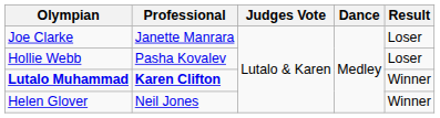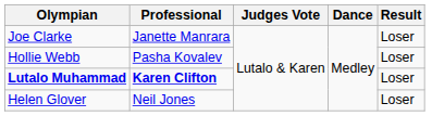 <table class="wikitable">
 <tr>
 <th>Olympian</th>
 <th>Professional</th>
 <th>Judges Vote</th>
 <th>Dance</th>
 <th>Result</th>
 </tr>
 <tr>
 <td><a href='#'>Joe Clarke</a></td>
 <td><a href='#'>Janette Manrara</a></td>
 <td rowspan=4>Lutalo & Karen</td>
 <td rowspan=4>Medley</td>
 <td>Loser</td>
 </tr>
 <tr>
 <td><a href='#'>Hollie Webb</a></td>
 <td><a href='#'>Pasha Kovalev</a></td>
 <td>Loser</td>
 </tr>
 <tr -style="background:gold;">
 <td><strong><a href='#'>Lutalo Muhammad</a></strong></td>
 <td><strong><a href='#'>Karen Clifton</a></strong></td>
-<td>Winner</td>
+<td>Loser</td>
 </tr>
 <tr>
 <td><a href='#'>Helen Glover</a></td>
 <td><a href='#'>Neil Jones</a></td>
-<td>Winner</td>
+<td>Loser</td>
 </tr>
 </table>
